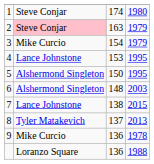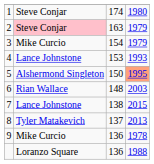 <table class="wikitable">
 <tr>
 </tr>
 <tr>
 <td>1</td>
 <td>Steve Conjar</td>
 <td>174</td>
 <td><a href='#'>1980</a></td>
 </tr>
 <tr>
 <td>2</td>
 <td style="background: pink;">Steve Conjar</td>
 <td>163</td>
 <td><a href='#'>1979</a></td>
 </tr>
 <tr>
 <td>3</td>
 <td>Mike Curcio</td>
 <td>154</td>
 <td><a href='#'>1979</a></td>
 </tr>
 <tr>
 <td>4</td>
 <td><a href='#'>Lance Johnstone</a></td>
 <td>153</td>
-<td><a href='#'>1995</a></td>
+<td><a href='#'>1993</a></td>
 </tr>
 <tr>
 <td>5</td>
 <td><a href='#'>Alshermond Singleton</a></td>
 <td>150</td>
-<td><a href='#'>1995</a></td>
+<td style="background: lightsalmon;"><a href='#'>1995</a></td>
 </tr>
 <tr>
 <td>6</td>
-<td><a href='#'>Alshermond Singleton</a></td>
+<td><a href='#'>Rian Wallace</a></td>
 <td>148</td>
 <td><a href='#'>2003</a></td>
 </tr>
 <tr>
 <td>7</td>
 <td><a href='#'>Lance Johnstone</a></td>
 <td>138</td>
 <td><a href='#'>2015</a></td>
 </tr>
 <tr>
 <td>8</td>
 <td><a href='#'>Tyler Matakevich</a></td>
 <td>137</td>
 <td><a href='#'>2013</a></td>
 </tr>
 <tr>
 <td>9</td>
 <td>Mike Curcio</td>
 <td>136</td>
 <td><a href='#'>1978</a></td>
 </tr>
 <tr>
 <td></td>
 <td>Loranzo Square</td>
 <td>136</td>
 <td><a href='#'>1988</a></td>
 </tr>
 </table>
